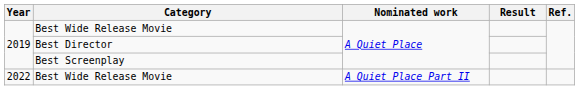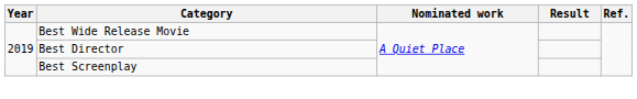 <table class="wikitable" style="width:85%;">
 <tr>
 <th style="width:4%;">Year</th>
 <th style="width:55%;">Category</th>
 <th style="width:26%;">Nominated work</th>
 <th style="width:10%;">Result</th>
 <th width=5%>Ref.</th>
 </tr>
 <tr>
 <td rowspan="3">2019</td>
 <td>Best Wide Release Movie</td>
 <td rowspan="3"><em><a href='#'>A Quiet Place</a></em></td>
 <td></td>
 <td rowspan="3" align="center"></td>
 </tr>
 <tr>
 <td>Best Director</td>
 <td></td>
 </tr>
 <tr>
 <td>Best Screenplay</td>
 <td></td>
 </tr>
-<tr>
-<td>2022</td>
-<td>Best Wide Release Movie</td>
-<td><a href='#'><em>A Quiet Place Part II</em></a></td>
-<td></td>
-<td align="center"></td>
-</tr>
 </table>
